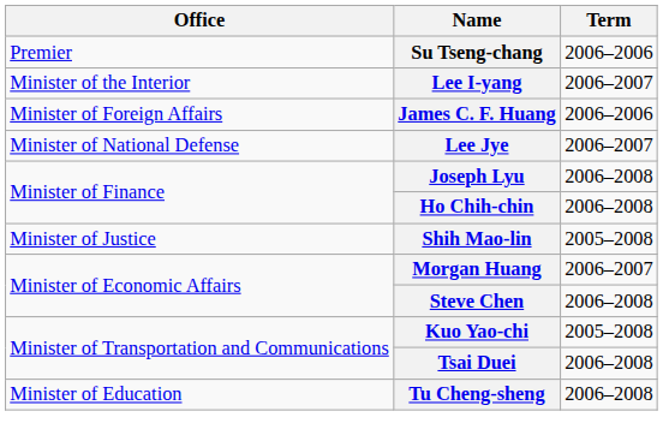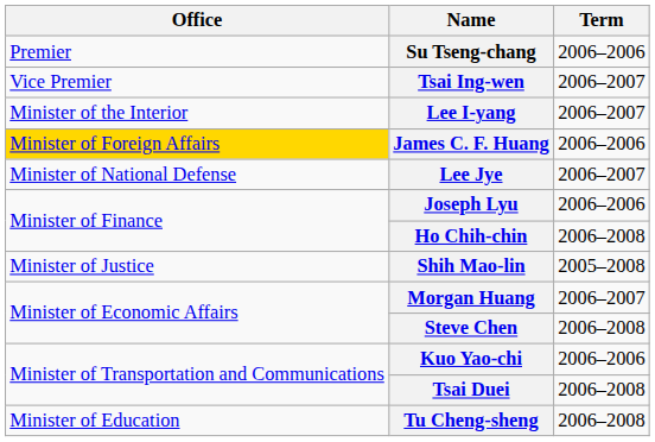 <table class="wikitable sortable">
 <tr>
 <th scope="col">Office</th>
 <th scope="col">Name</th>
 <th scope="col">Term</th>
 </tr>
 <tr>
 <td><a href='#'>Premier</a></td>
 <th>Su Tseng-chang</th>
 <td>2006–2006</td>
 </tr>
 <tr>
+<td><a href='#'>Vice Premier</a></td>
+<th><a href='#'>Tsai Ing-wen</a></th>
+<td>2006–2007</td>
+</tr>
+<tr>
 <td><a href='#'>Minister of the Interior</a></td>
 <th><a href='#'>Lee I-yang</a></th>
 <td>2006–2007</td>
 </tr>
 <tr>
-<td><a href='#'>Minister of Foreign Affairs</a></td>
+<td style="background: gold;"><a href='#'>Minister of Foreign Affairs</a></td>
 <th><a href='#'>James C. F. Huang</a></th>
 <td>2006–2006</td>
 </tr>
 <tr>
 <td><a href='#'>Minister of National Defense</a></td>
 <th><a href='#'>Lee Jye</a></th>
 <td>2006–2007</td>
 </tr>
 <tr>
 <td rowspan=2><a href='#'>Minister of Finance</a></td>
 <th><a href='#'>Joseph Lyu</a></th>
-<td>2006–2008</td>
+<td>2006–2006</td>
 </tr>
 <tr>
 <th><a href='#'>Ho Chih-chin</a></th>
 <td>2006–2008</td>
 </tr>
 <tr>
 <td><a href='#'>Minister of Justice</a></td>
 <th><a href='#'>Shih Mao-lin</a></th>
 <td>2005–2008</td>
 </tr>
 <tr>
 <td rowspan=2><a href='#'>Minister of Economic Affairs</a></td>
 <th><a href='#'>Morgan Huang</a></th>
 <td>2006–2007</td>
 </tr>
 <tr>
 <th><a href='#'>Steve Chen</a></th>
 <td>2006–2008</td>
 </tr>
 <tr>
 <td rowspan=2><a href='#'>Minister of Transportation and Communications</a></td>
 <th><a href='#'>Kuo Yao-chi</a></th>
-<td>2005–2008</td>
+<td>2006–2006</td>
 </tr>
 <tr>
 <th><a href='#'>Tsai Duei</a></th>
 <td>2006–2008</td>
 </tr>
 <tr>
 <td><a href='#'>Minister of Education</a></td>
 <th><a href='#'>Tu Cheng-sheng</a></th>
 <td>2006–2008</td>
 </tr>
 </table>
